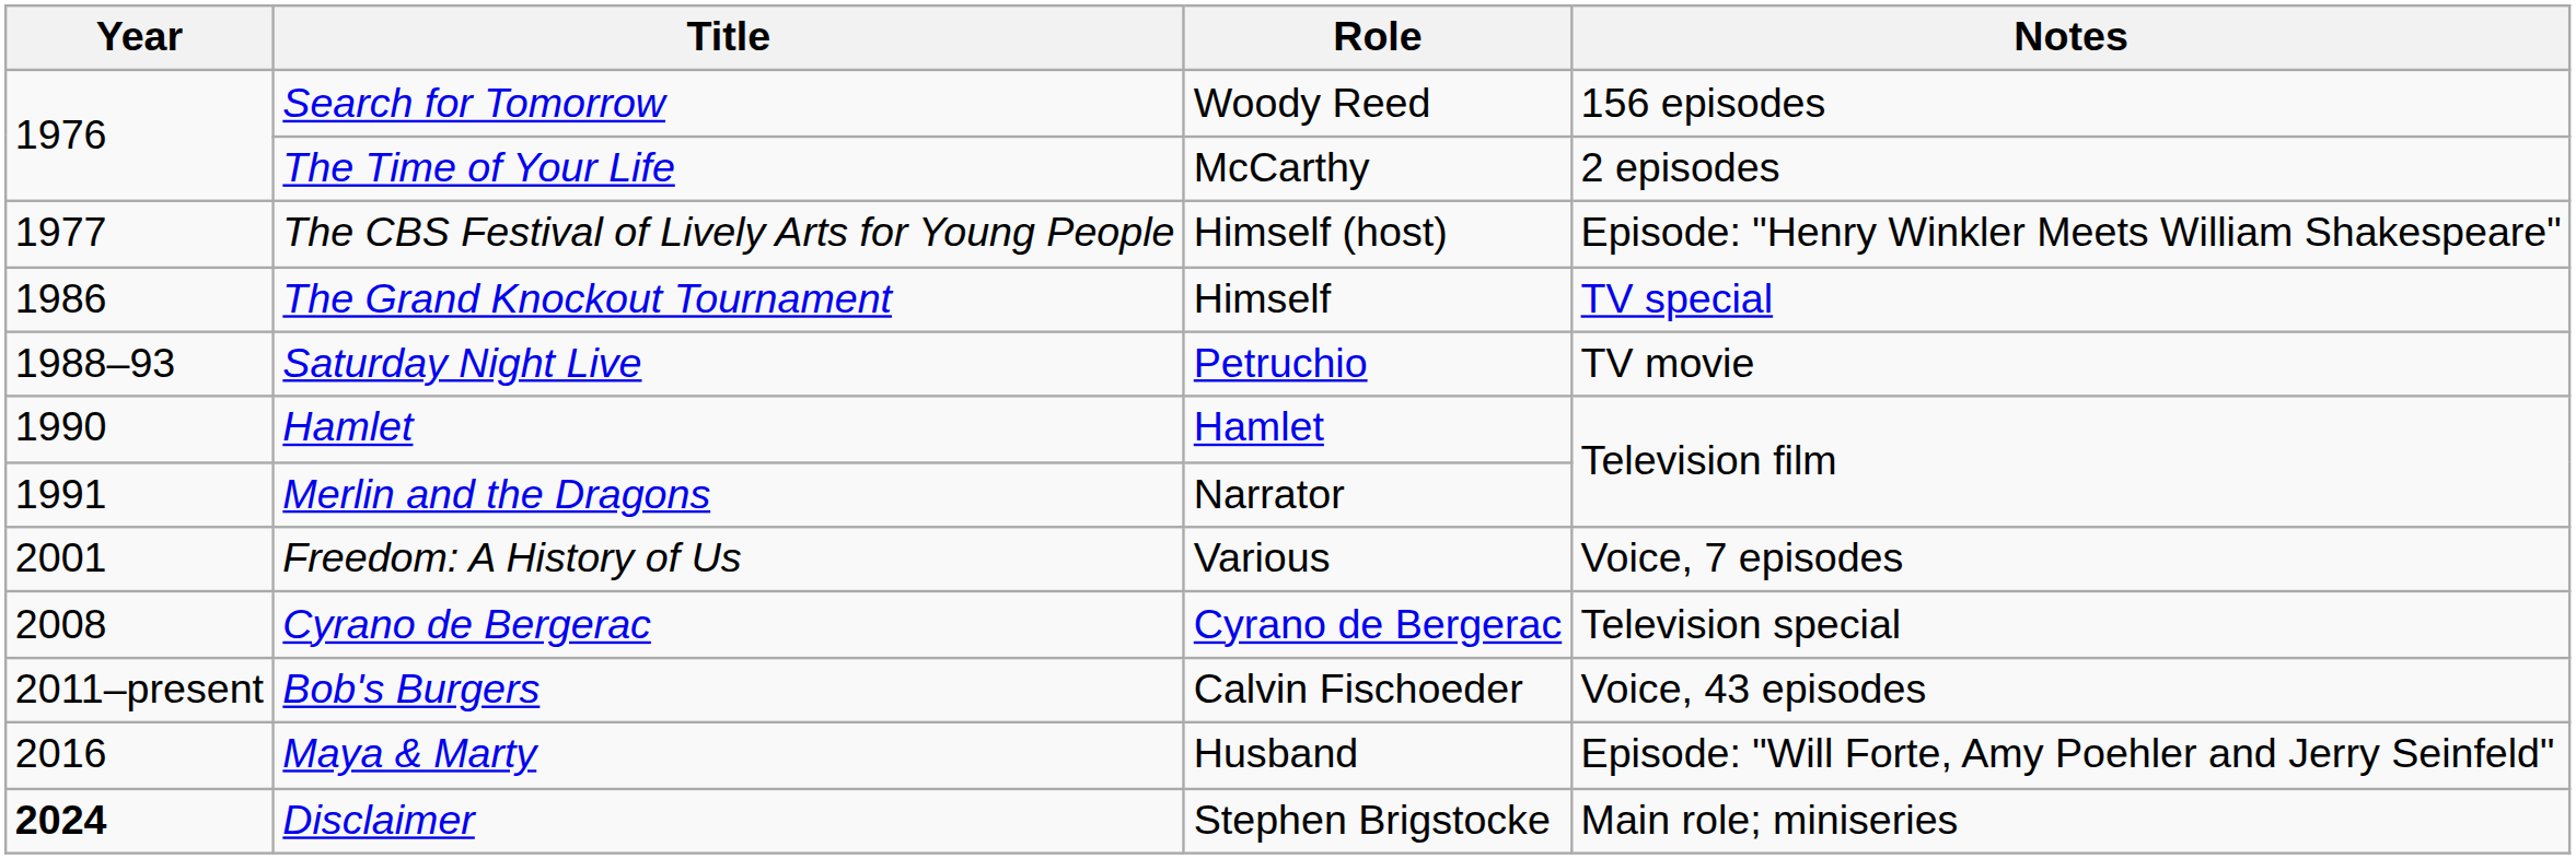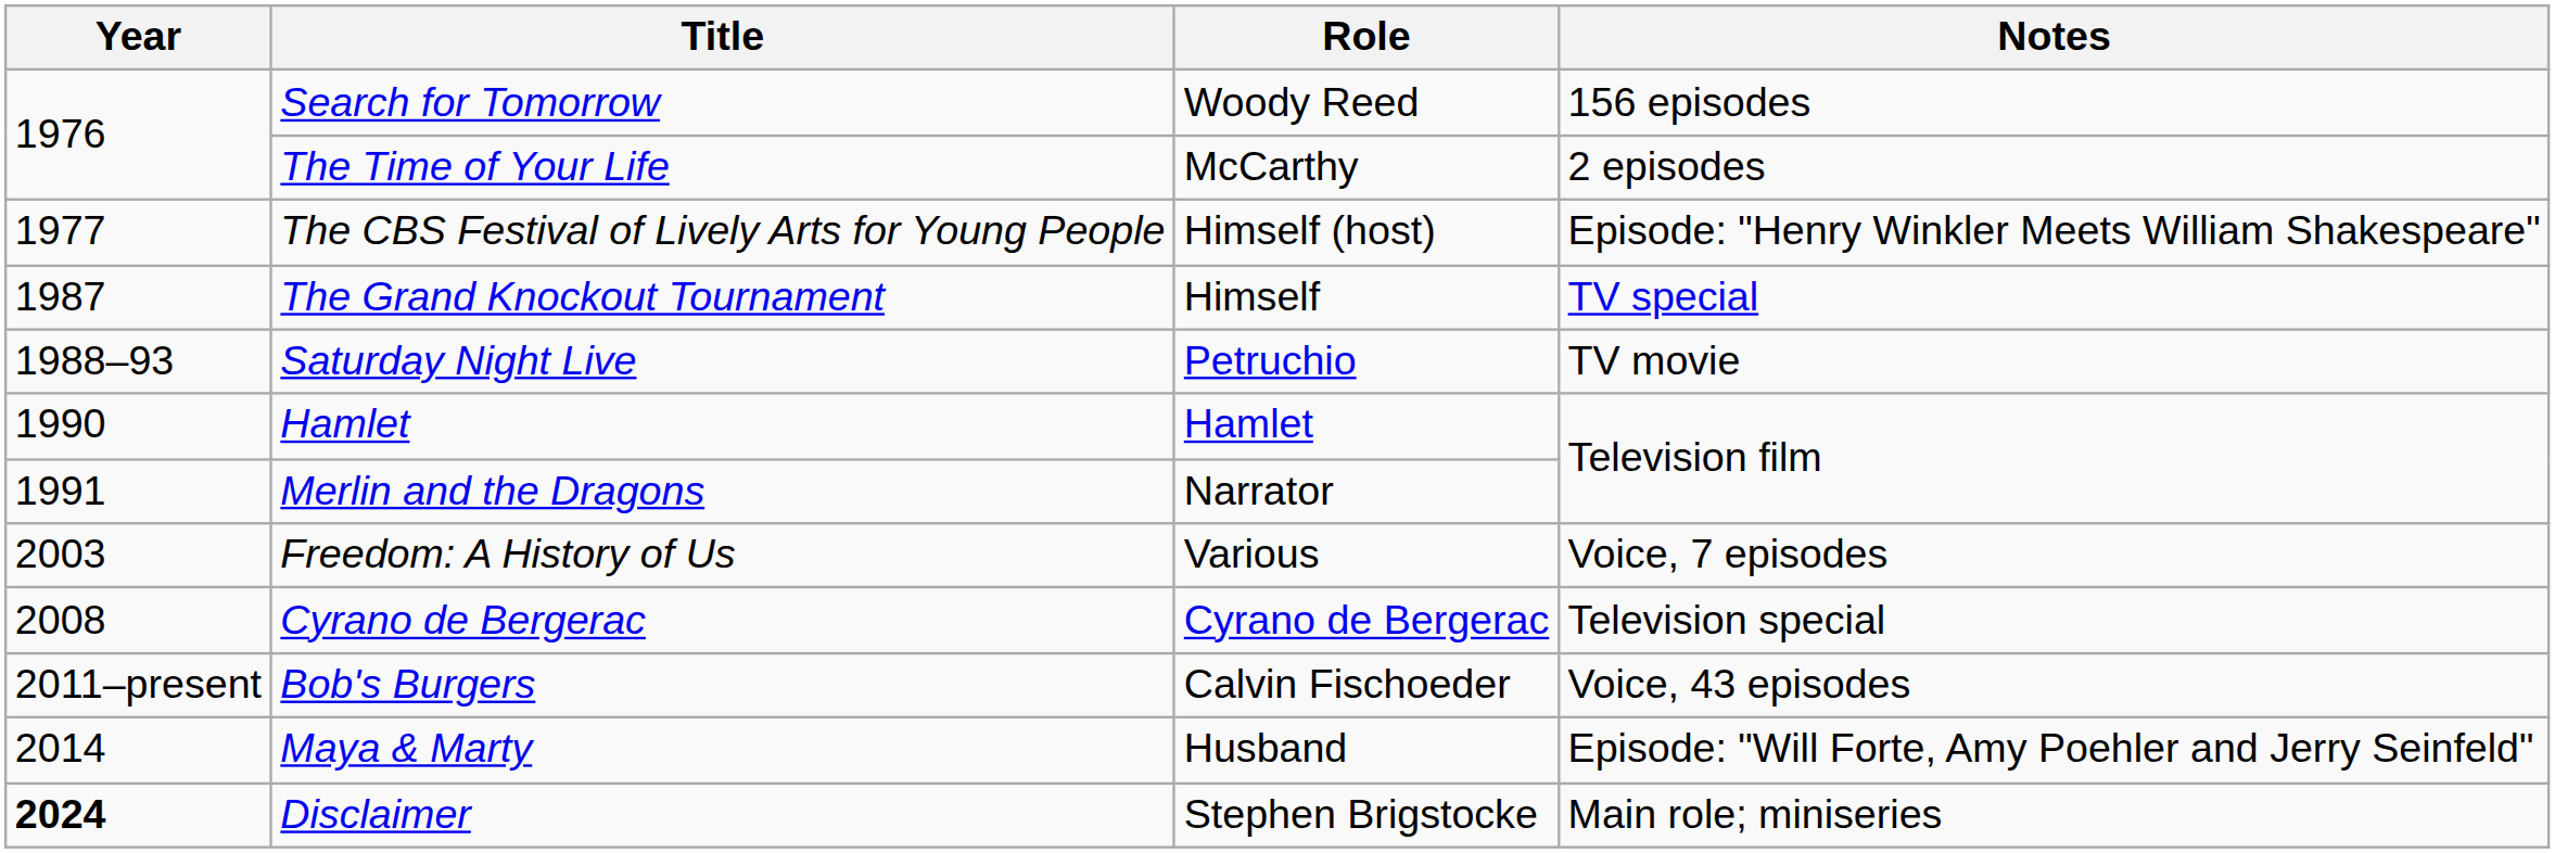 <table class="wikitable sortable">
 <tr>
 <th>Year</th>
 <th>Title</th>
 <th>Role</th>
 <th class="unsortable">Notes</th>
 </tr>
 <tr>
 <td rowspan="2">1976</td>
 <td><em><a href='#'>Search for Tomorrow</a></em></td>
 <td>Woody Reed</td>
 <td>156 episodes</td>
 </tr>
 <tr>
 <td><em><a href='#'>The Time of Your Life</a></em></td>
 <td>McCarthy</td>
 <td>2 episodes</td>
 </tr>
 <tr>
 <td>1977</td>
 <td><em>The CBS Festival of Lively Arts for Young People</em></td>
 <td>Himself (host)</td>
 <td>Episode: "Henry Winkler Meets William Shakespeare"</td>
 </tr>
 <tr>
-<td>1986</td>
+<td>1987</td>
 <td><em><a href='#'>The Grand Knockout Tournament</a></em></td>
 <td>Himself</td>
 <td><a href='#'>TV special</a></td>
 </tr>
 <tr>
 <td>1988–93</td>
 <td><em><a href='#'>Saturday Night Live</a></em></td>
 <td><a href='#'>Petruchio</a></td>
 <td>TV movie</td>
 </tr>
 <tr>
 <td>1990</td>
 <td><em><a href='#'>Hamlet</a></em></td>
 <td><a href='#'>Hamlet</a></td>
 <td rowspan="2">Television film</td>
 </tr>
 <tr>
 <td>1991</td>
 <td><em><a href='#'>Merlin and the Dragons</a></em></td>
 <td>Narrator</td>
 </tr>
 <tr>
-<td>2001</td>
+<td>2003</td>
 <td><em>Freedom: A History of Us</em></td>
 <td>Various</td>
 <td>Voice, 7 episodes</td>
 </tr>
 <tr>
 <td>2008</td>
 <td><em><a href='#'>Cyrano de Bergerac</a></em></td>
 <td><a href='#'>Cyrano de Bergerac</a></td>
 <td>Television special</td>
 </tr>
 <tr>
 <td>2011–present</td>
 <td><em><a href='#'>Bob's Burgers</a></em></td>
 <td>Calvin Fischoeder</td>
 <td>Voice, 43 episodes</td>
 </tr>
 <tr>
-<td>2016</td>
+<td>2014</td>
 <td><em><a href='#'>Maya & Marty</a></em></td>
 <td>Husband</td>
 <td>Episode: "Will Forte, Amy Poehler and Jerry Seinfeld"</td>
 </tr>
 <tr>
 <td><strong>2024</strong></td>
 <td><em><a href='#'>Disclaimer</a></em></td>
 <td>Stephen Brigstocke</td>
 <td>Main role; miniseries</td>
 </tr>
 </table>
